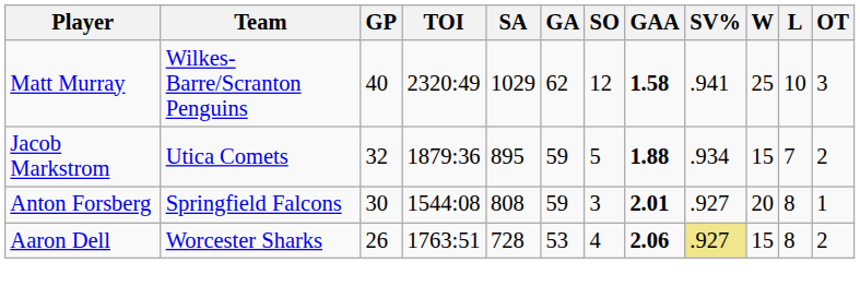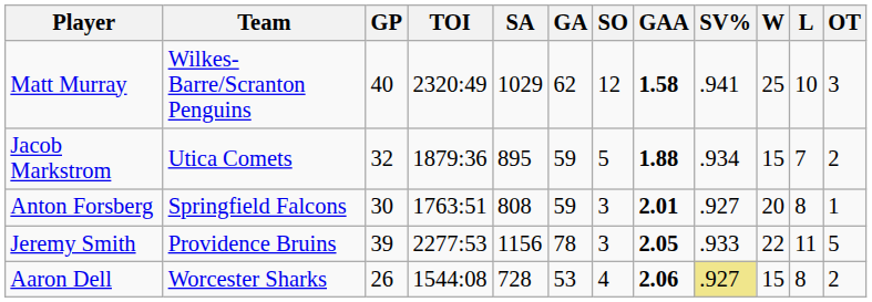 <table class="wikitable sortable">
 <tr>
 <th style="width:12em">Player</th>
 <th style="width:15em">Team</th>
 <th>GP</th>
 <th>TOI</th>
 <th>SA</th>
 <th>GA</th>
 <th>SO</th>
 <th>GAA</th>
 <th>SV%</th>
 <th>W</th>
 <th>L</th>
 <th>OT</th>
 </tr>
 <tr>
 <td><a href='#'>Matt Murray</a></td>
 <td><a href='#'>Wilkes-Barre/Scranton Penguins</a></td>
 <td>40</td>
 <td>2320:49</td>
 <td>1029</td>
 <td>62</td>
 <td>12</td>
 <td><strong>1.58</strong></td>
 <td>.941</td>
 <td>25</td>
 <td>10</td>
 <td>3</td>
 </tr>
 <tr>
 <td><a href='#'>Jacob Markstrom</a></td>
 <td><a href='#'>Utica Comets</a></td>
 <td>32</td>
 <td>1879:36</td>
 <td>895</td>
 <td>59</td>
 <td>5</td>
 <td><strong>1.88</strong></td>
 <td>.934</td>
 <td>15</td>
 <td>7</td>
 <td>2</td>
 </tr>
 <tr>
 <td><a href='#'>Anton Forsberg</a></td>
 <td><a href='#'>Springfield Falcons</a></td>
 <td>30</td>
-<td>1544:08</td>
+<td>1763:51</td>
 <td>808</td>
 <td>59</td>
 <td>3</td>
 <td><strong>2.01</strong></td>
 <td>.927</td>
 <td>20</td>
 <td>8</td>
 <td>1</td>
 </tr>
 <tr>
+<td><a href='#'>Jeremy Smith</a></td>
+<td><a href='#'>Providence Bruins</a></td>
+<td>39</td>
+<td>2277:53</td>
+<td>1156</td>
+<td>78</td>
+<td>3</td>
+<td><strong>2.05</strong></td>
+<td>.933</td>
+<td>22</td>
+<td>11</td>
+<td>5</td>
+</tr>
+<tr>
 <td><a href='#'>Aaron Dell</a></td>
 <td><a href='#'>Worcester Sharks</a></td>
 <td>26</td>
-<td>1763:51</td>
+<td>1544:08</td>
 <td>728</td>
 <td>53</td>
 <td>4</td>
 <td><strong>2.06</strong></td>
 <td style="background: khaki;">.927</td>
 <td>15</td>
 <td>8</td>
 <td>2</td>
 </tr>
 </table>
